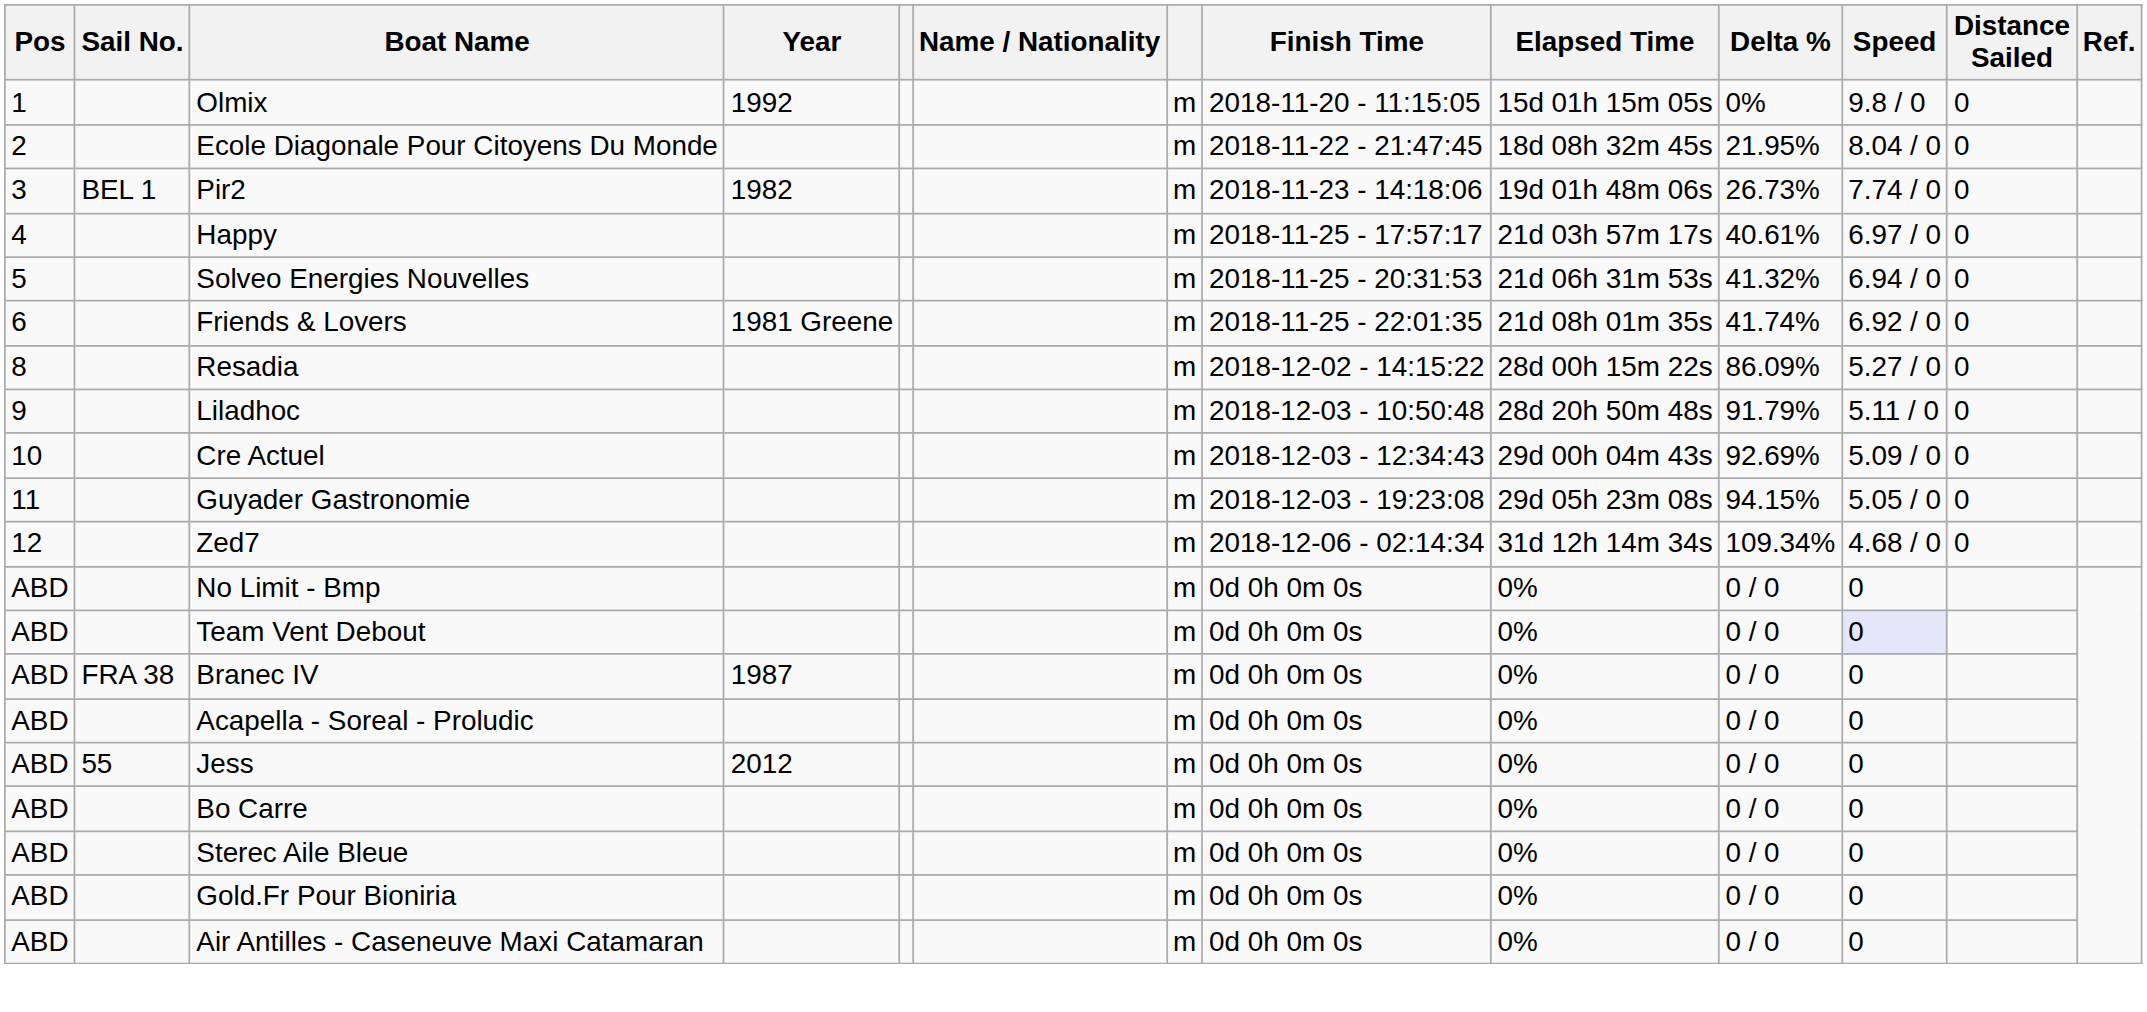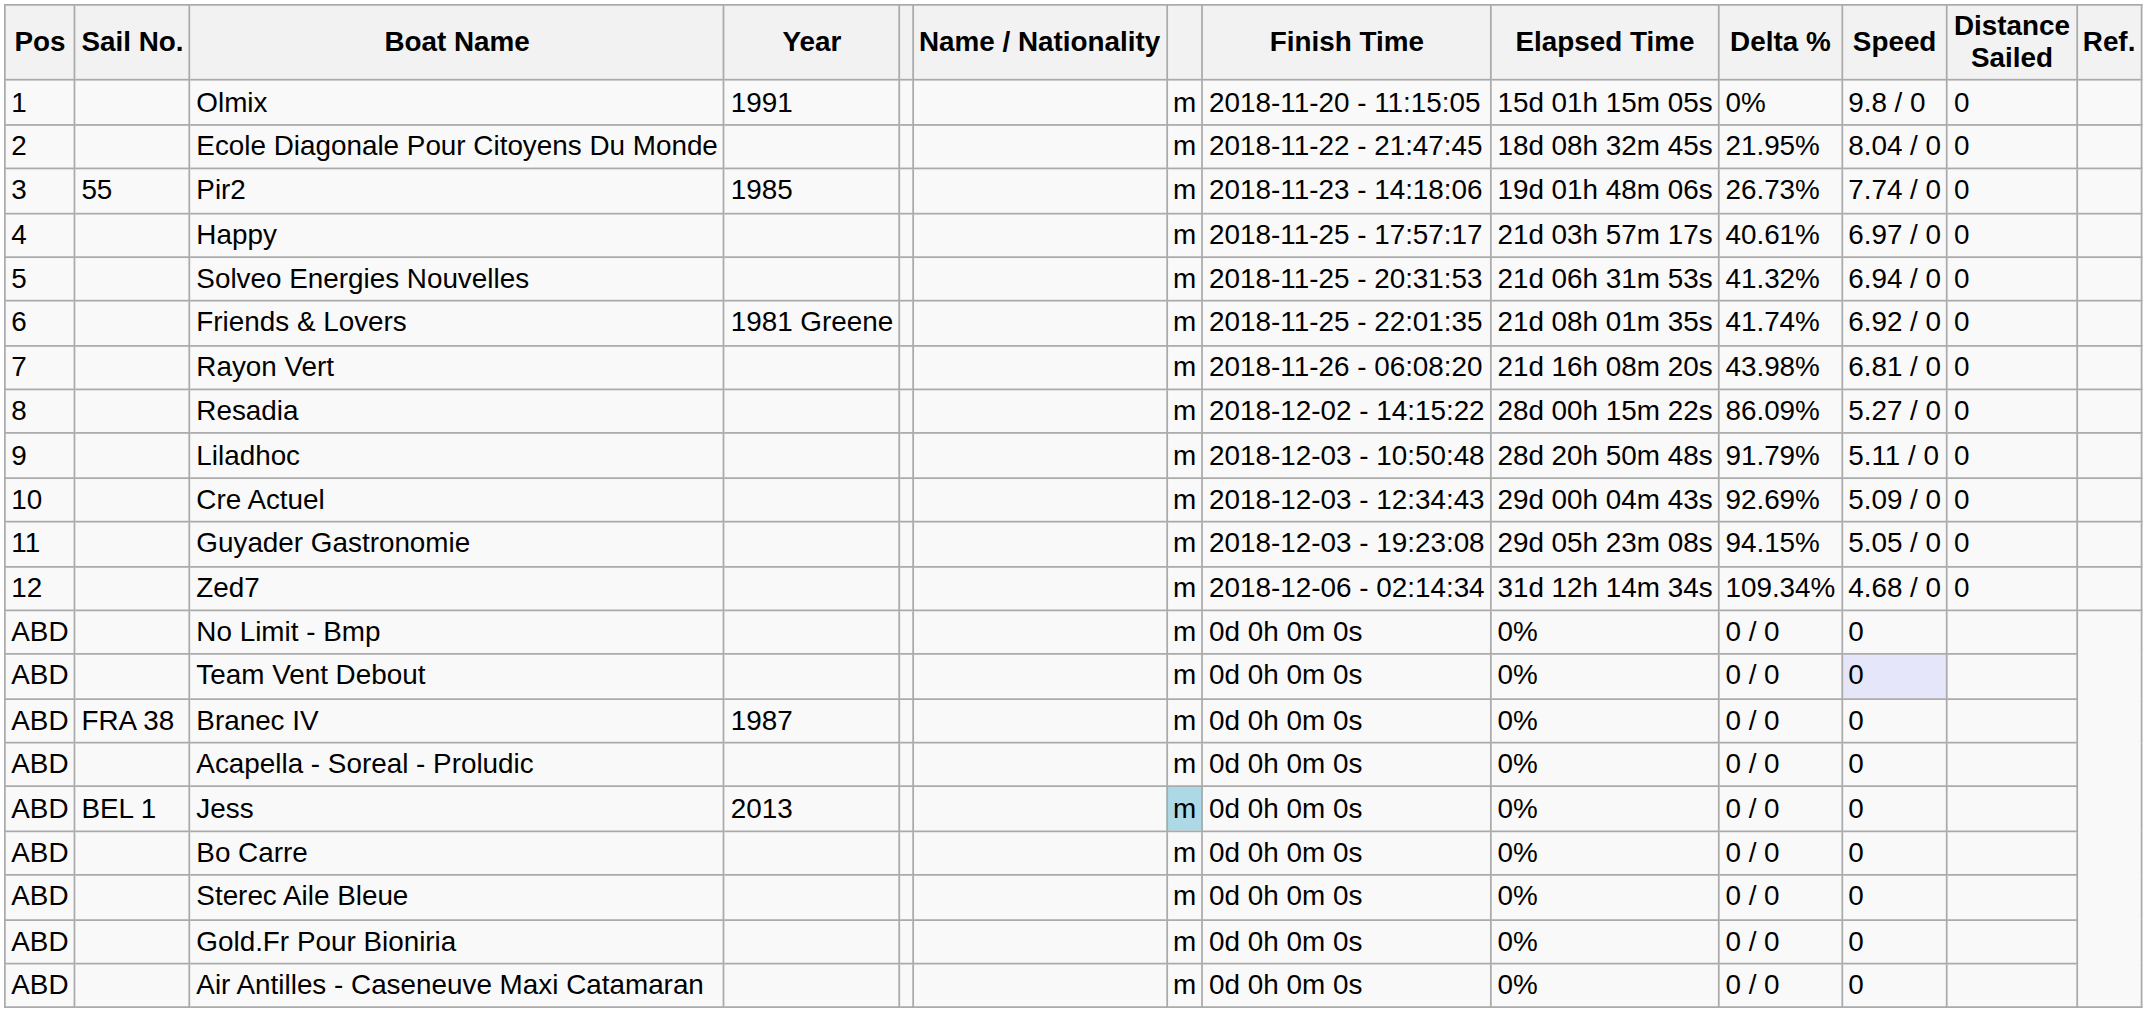 <table class="wikitable">
 <tr>
 <th>Pos</th>
 <th>Sail No.</th>
 <th>Boat Name</th>
 <th>Year</th>
 <th></th>
 <th>Name / Nationality</th>
 <th></th>
 <th>Finish Time</th>
 <th>Elapsed Time</th>
 <th>Delta %</th>
 <th>Speed</th>
 <th>Distance <br>Sailed</th>
 <th>Ref.</th>
 </tr>
 <tr>
 <td>1</td>
 <td></td>
 <td>Olmix</td>
-<td>1992</td>
+<td>1991</td>
 <td></td>
 <td></td>
 <td>m </td>
 <td>2018-11-20 - 11:15:05</td>
 <td>15d 01h 15m 05s</td>
 <td>0%</td>
 <td>9.8 / 0</td>
 <td>0</td>
 <td></td>
 </tr>
 <tr>
 <td>2</td>
 <td></td>
 <td>Ecole Diagonale Pour Citoyens Du Monde</td>
 <td></td>
 <td></td>
 <td></td>
 <td>m </td>
 <td>2018-11-22 - 21:47:45</td>
 <td>18d 08h 32m 45s</td>
 <td>21.95%</td>
 <td>8.04 / 0</td>
 <td>0</td>
 <td></td>
 </tr>
 <tr>
 <td>3</td>
-<td>BEL 1</td>
+<td>55</td>
 <td Multi 50 Decouvert>Pir2</td>
-<td>1982</td>
+<td>1985</td>
 <td></td>
 <td></td>
 <td>m </td>
 <td>2018-11-23 - 14:18:06</td>
 <td>19d 01h 48m 06s</td>
 <td>26.73%</td>
 <td>7.74 / 0</td>
 <td>0</td>
 <td></td>
 </tr>
 <tr>
 <td>4</td>
 <td></td>
 <td>Happy</td>
 <td></td>
 <td></td>
 <td></td>
 <td>m </td>
 <td>2018-11-25 - 17:57:17</td>
 <td>21d 03h 57m 17s</td>
 <td>40.61%</td>
 <td>6.97 / 0</td>
 <td>0</td>
 <td></td>
 </tr>
 <tr>
 <td>5</td>
 <td></td>
 <td>Solveo Energies Nouvelles</td>
 <td></td>
 <td></td>
 <td></td>
 <td>m </td>
 <td>2018-11-25 - 20:31:53</td>
 <td>21d 06h 31m 53s</td>
 <td>41.32%</td>
 <td>6.94 / 0</td>
 <td>0</td>
 <td></td>
 </tr>
 <tr>
 <td>6</td>
 <td></td>
 <td>Friends & Lovers</td>
 <td>1981 Greene</td>
 <td></td>
 <td></td>
 <td>m </td>
 <td>2018-11-25 - 22:01:35</td>
 <td>21d 08h 01m 35s</td>
 <td>41.74%</td>
 <td>6.92 / 0</td>
+<td>0</td>
+<td></td>
+</tr>
+<tr>
+<td>7</td>
+<td></td>
+<td>Rayon Vert</td>
+<td></td>
+<td></td>
+<td></td>
+<td>m </td>
+<td>2018-11-26 - 06:08:20</td>
+<td>21d 16h 08m 20s</td>
+<td>43.98%</td>
+<td>6.81 / 0</td>
 <td>0</td>
 <td></td>
 </tr>
 <tr>
 <td>8</td>
 <td></td>
 <td>Resadia</td>
 <td></td>
 <td></td>
 <td></td>
 <td>m </td>
 <td>2018-12-02 - 14:15:22</td>
 <td>28d 00h 15m 22s</td>
 <td>86.09%</td>
 <td>5.27 / 0</td>
 <td>0</td>
 <td></td>
 </tr>
 <tr>
 <td>9</td>
 <td></td>
 <td>Liladhoc</td>
 <td></td>
 <td></td>
 <td></td>
 <td>m </td>
 <td>2018-12-03 - 10:50:48</td>
 <td>28d 20h 50m 48s</td>
 <td>91.79%</td>
 <td>5.11 / 0</td>
 <td>0</td>
 <td></td>
 </tr>
 <tr>
 <td>10</td>
 <td></td>
 <td>Cre Actuel</td>
 <td></td>
 <td></td>
 <td></td>
 <td>m </td>
 <td>2018-12-03 - 12:34:43</td>
 <td>29d 00h 04m 43s</td>
 <td>92.69%</td>
 <td>5.09 / 0</td>
 <td>0</td>
 <td></td>
 </tr>
 <tr>
 <td>11</td>
 <td></td>
 <td>Guyader Gastronomie</td>
 <td></td>
 <td></td>
 <td></td>
 <td>m </td>
 <td>2018-12-03 - 19:23:08</td>
 <td>29d 05h 23m 08s</td>
 <td>94.15%</td>
 <td>5.05 / 0</td>
 <td>0</td>
 <td></td>
 </tr>
 <tr>
 <td>12</td>
 <td></td>
 <td>Zed7</td>
 <td></td>
 <td></td>
 <td></td>
 <td>m </td>
 <td>2018-12-06 - 02:14:34</td>
 <td>31d 12h 14m 34s</td>
 <td>109.34%</td>
 <td>4.68 / 0</td>
 <td>0</td>
 <td></td>
 </tr>
 <tr>
 <td>ABD</td>
 <td></td>
 <td>No Limit - Bmp</td>
 <td></td>
 <td></td>
 <td></td>
 <td>m </td>
 <td>0d 0h 0m 0s</td>
 <td>0%</td>
 <td>0 / 0</td>
 <td>0</td>
 <td></td>
 </tr>
 <tr>
 <td>ABD</td>
 <td></td>
 <td>Team Vent Debout</td>
 <td></td>
 <td></td>
 <td></td>
 <td>m </td>
 <td>0d 0h 0m 0s</td>
 <td>0%</td>
 <td>0 / 0</td>
 <td style="background: lavender;">0</td>
 <td></td>
 </tr>
 <tr>
 <td>ABD</td>
 <td>FRA 38</td>
 <td Multi 50 Branec>Branec IV</td>
 <td>1987</td>
 <td></td>
 <td></td>
 <td>m </td>
 <td>0d 0h 0m 0s</td>
 <td>0%</td>
 <td>0 / 0</td>
 <td>0</td>
 <td></td>
 </tr>
 <tr>
 <td>ABD</td>
 <td></td>
 <td>Acapella - Soreal - Proludic</td>
 <td></td>
 <td></td>
 <td></td>
 <td>m </td>
 <td>0d 0h 0m 0s</td>
 <td>0%</td>
 <td>0 / 0</td>
 <td>0</td>
 <td></td>
 </tr>
 <tr>
 <td>ABD</td>
-<td>55</td>
+<td>BEL 1</td>
 <td>Jess</td>
-<td>2012</td>
+<td>2013</td>
 <td></td>
 <td></td>
-<td>m </td>
+<td style="background: lightblue;">m </td>
 <td>0d 0h 0m 0s</td>
 <td>0%</td>
 <td>0 / 0</td>
 <td>0</td>
 <td></td>
 </tr>
 <tr>
 <td>ABD</td>
 <td></td>
 <td>Bo Carre</td>
 <td></td>
 <td></td>
 <td></td>
 <td>m </td>
 <td>0d 0h 0m 0s</td>
 <td>0%</td>
 <td>0 / 0</td>
 <td>0</td>
 <td></td>
 </tr>
 <tr>
 <td>ABD</td>
 <td></td>
 <td>Sterec Aile Bleue</td>
 <td></td>
 <td></td>
 <td></td>
 <td>m </td>
 <td>0d 0h 0m 0s</td>
 <td>0%</td>
 <td>0 / 0</td>
 <td>0</td>
 <td></td>
 </tr>
 <tr>
 <td>ABD</td>
 <td></td>
 <td>Gold.Fr Pour Bioniria</td>
 <td></td>
 <td></td>
 <td></td>
 <td>m </td>
 <td>0d 0h 0m 0s</td>
 <td>0%</td>
 <td>0 / 0</td>
 <td>0</td>
 <td></td>
 </tr>
 <tr>
 <td>ABD</td>
 <td></td>
 <td>Air Antilles - Caseneuve Maxi Catamaran</td>
 <td></td>
 <td></td>
 <td></td>
 <td>m </td>
 <td>0d 0h 0m 0s</td>
 <td>0%</td>
 <td>0 / 0</td>
 <td>0</td>
 <td></td>
 </tr>
 </table>
